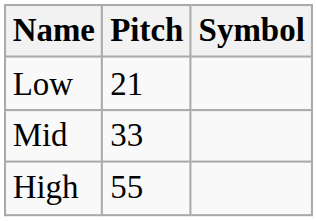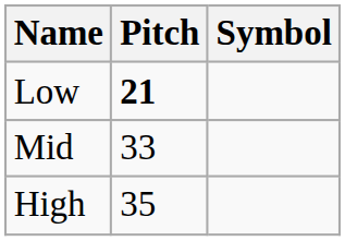 <table class="wikitable">
 <tr>
 <th>Name</th>
 <th>Pitch</th>
 <th>Symbol</th>
 </tr>
 <tr>
 <td>Low</td>
-<td>21</td>
+<td><strong>21</strong></td>
 <td></td>
 </tr>
 <tr>
 <td>Mid</td>
 <td>33</td>
 <td></td>
 </tr>
 <tr>
 <td>High</td>
-<td>55</td>
+<td>35</td>
 <td></td>
 </tr>
 </table>
